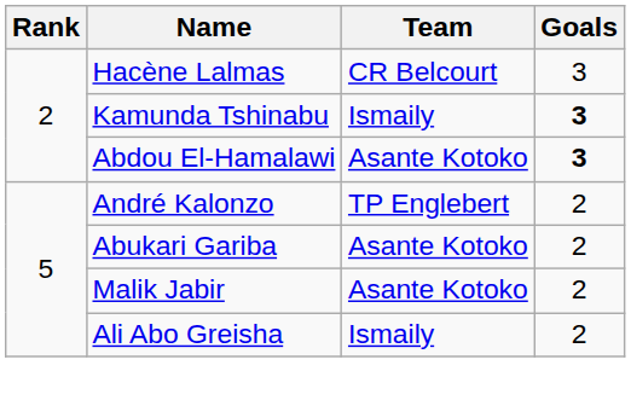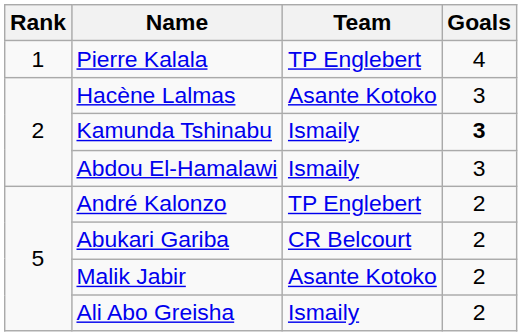 <table class="wikitable" style="text-align:center">
 <tr>
 <th>Rank</th>
 <th>Name</th>
 <th>Team</th>
 <th>Goals</th>
 </tr>
 <tr>
+<td rowspan=1>1</td>
+<td align="left"> <a href='#'>Pierre Kalala</a></td>
+<td align="left"> <a href='#'>TP Englebert</a></td>
+<td>4</td>
+</tr>
+<tr>
 <td rowspan=3>2</td>
 <td align="left"> <a href='#'>Hacène Lalmas</a></td>
-<td align="left"> <a href='#'>CR Belcourt</a></td>
+<td align="left"> <a href='#'>Asante Kotoko</a></td>
 <td>3</td>
 </tr>
 <tr>
 <td align="left"> <a href='#'>Kamunda Tshinabu</a></td>
 <td align="left"> <a href='#'>Ismaily</a></td>
 <td><strong>3</strong></td>
 </tr>
 <tr>
 <td align="left"> <a href='#'>Abdou El-Hamalawi</a></td>
-<td align="left"> <a href='#'>Asante Kotoko</a></td>
-<td><strong>3</strong></td>
+<td align="left"> <a href='#'>Ismaily</a></td>
+<td>3</td>
 </tr>
 <tr>
 <td rowspan=4>5</td>
 <td align="left"> <a href='#'>André Kalonzo</a></td>
 <td align="left"> <a href='#'>TP Englebert</a></td>
 <td>2</td>
 </tr>
 <tr>
 <td align="left"> <a href='#'>Abukari Gariba</a></td>
-<td align="left"> <a href='#'>Asante Kotoko</a></td>
+<td align="left"> <a href='#'>CR Belcourt</a></td>
 <td>2</td>
 </tr>
 <tr>
 <td align="left"> <a href='#'>Malik Jabir</a></td>
 <td align="left"> <a href='#'>Asante Kotoko</a></td>
 <td>2</td>
 </tr>
 <tr>
 <td align="left"> <a href='#'>Ali Abo Greisha</a></td>
 <td align="left"> <a href='#'>Ismaily</a></td>
 <td>2</td>
 </tr>
 </table>
